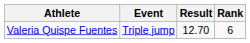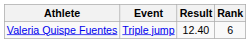 <table class=wikitable style=font-size:90%;text-align:center>
 <tr>
 <th>Athlete</th>
 <th>Event</th>
 <th>Result</th>
 <th>Rank</th>
 </tr>
 <tr>
 <td align=left><a href='#'>Valeria Quispe Fuentes</a></td>
 <td align=left><a href='#'>Triple jump</a></td>
-<td>12.70</td>
+<td>12.40</td>
 <td>6</td>
 </tr>
 </table>
